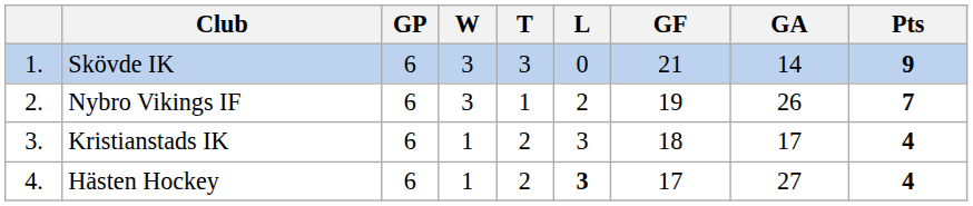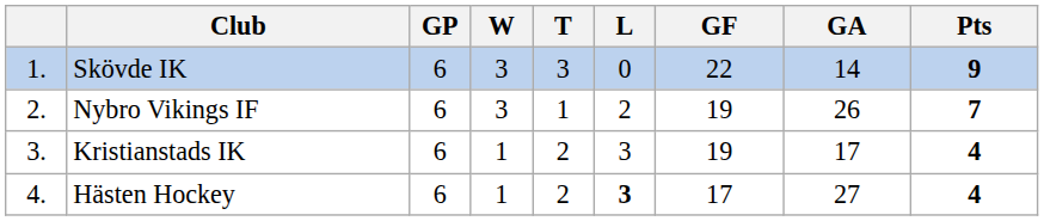 <table class="wikitable">
 <tr>
 <th width="30"></th>
 <th width="200">Club</th>
 <th width="30">GP</th>
 <th width="30">W</th>
 <th width="30">T</th>
 <th width="30">L</th>
 <th width="70">GF</th>
 <th width="70">GA</th>
 <th width="70">Pts</th>
 </tr>
 <tr bgcolor="#BCD2EE" align="center">
 <td>1.</td>
 <td align="left">Skövde IK</td>
 <td>6</td>
 <td>3</td>
 <td>3</td>
 <td>0</td>
-<td>21</td>
+<td>22</td>
 <td>14</td>
 <td><strong>9</strong></td>
 </tr>
 <tr bgcolor="#FFFFFF" align="center">
 <td>2.</td>
 <td align="left">Nybro Vikings IF</td>
 <td>6</td>
 <td>3</td>
 <td>1</td>
 <td>2</td>
 <td>19</td>
 <td>26</td>
 <td><strong>7</strong></td>
 </tr>
 <tr bgcolor="#FFFFFF" align="center">
 <td>3.</td>
 <td align="left">Kristianstads IK</td>
 <td>6</td>
 <td>1</td>
 <td>2</td>
 <td>3</td>
-<td>18</td>
+<td>19</td>
 <td>17</td>
 <td><strong>4</strong></td>
 </tr>
 <tr bgcolor="#FFFFFF" align="center">
 <td>4.</td>
 <td align="left">Hästen Hockey</td>
 <td>6</td>
 <td>1</td>
 <td>2</td>
 <td><strong>3</strong></td>
 <td>17</td>
 <td>27</td>
 <td><strong>4</strong></td>
 </tr>
 </table>
